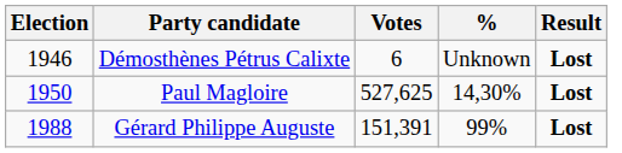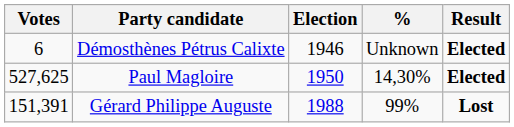 <table class="wikitable" style="text-align:center">
 <tr>
+<th>Votes</th>
+<th>Party candidate</th>
 <th>Election</th>
-<th>Party candidate</th>
-<th>Votes</th>
 <th>%</th>
 <th>Result</th>
 </tr>
 <tr>
+<td>6</td>
+<td rowspan=1><a href='#'>Démosthènes Pétrus Calixte</a></td>
 <td>1946</td>
-<td rowspan=1><a href='#'>Démosthènes Pétrus Calixte</a></td>
-<td>6</td>
 <td>Unknown</td>
-<td><strong>Lost</strong> </td>
+<td><strong>Elected</strong> </td>
 </tr>
 <tr>
+<td>527,625</td>
+<td rowspan=1><a href='#'>Paul Magloire</a></td>
 <td><a href='#'>1950</a></td>
-<td rowspan=1><a href='#'>Paul Magloire</a></td>
-<td>527,625</td>
 <td>14,30%</td>
-<td><strong>Lost</strong> </td>
+<td><strong>Elected</strong> </td>
 </tr>
 <tr>
+<td>151,391</td>
+<td rowspan=1><a href='#'>Gérard Philippe Auguste</a></td>
 <td><a href='#'>1988</a></td>
-<td rowspan=1><a href='#'>Gérard Philippe Auguste</a></td>
-<td>151,391</td>
 <td>99%</td>
 <td><strong>Lost</strong> </td>
 </tr>
 </table>
